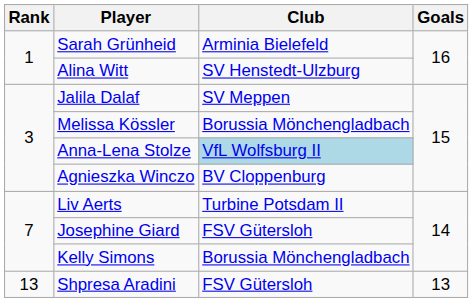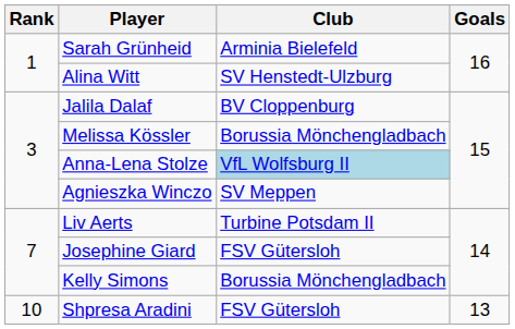 <table class="wikitable" style="text-align:center">
 <tr>
 <th>Rank</th>
 <th>Player</th>
 <th>Club</th>
 <th>Goals</th>
 </tr>
 <tr>
 <td rowspan=2>1</td>
 <td align="left"> <a href='#'>Sarah Grünheid</a></td>
 <td align="left"><a href='#'>Arminia Bielefeld</a></td>
 <td rowspan=2>16</td>
 </tr>
 <tr>
 <td align="left"> <a href='#'>Alina Witt</a></td>
 <td align="left"><a href='#'>SV Henstedt-Ulzburg</a></td>
 </tr>
 <tr>
 <td rowspan=4>3</td>
 <td align="left"> <a href='#'>Jalila Dalaf</a></td>
-<td align="left"><a href='#'>SV Meppen</a></td>
+<td align="left"><a href='#'>BV Cloppenburg</a></td>
 <td rowspan=4>15</td>
 </tr>
 <tr>
 <td align="left"> <a href='#'>Melissa Kössler</a></td>
 <td align="left"><a href='#'>Borussia Mönchengladbach</a></td>
 </tr>
 <tr>
 <td align="left"> <a href='#'>Anna-Lena Stolze</a></td>
 <td align="left" style="background: lightblue;"><a href='#'>VfL Wolfsburg II</a></td>
 </tr>
 <tr>
 <td align="left"> <a href='#'>Agnieszka Winczo</a></td>
-<td align="left"><a href='#'>BV Cloppenburg</a></td>
+<td align="left"><a href='#'>SV Meppen</a></td>
 </tr>
 <tr>
 <td rowspan=3>7</td>
 <td align="left"> <a href='#'>Liv Aerts</a></td>
 <td align="left"><a href='#'>Turbine Potsdam II</a></td>
 <td rowspan=3>14</td>
 </tr>
 <tr>
 <td align="left"> <a href='#'>Josephine Giard</a></td>
 <td align="left"><a href='#'>FSV Gütersloh</a></td>
 </tr>
 <tr>
 <td align="left"> <a href='#'>Kelly Simons</a></td>
 <td align="left"><a href='#'>Borussia Mönchengladbach</a></td>
 </tr>
 <tr>
-<td>13</td>
+<td>10</td>
 <td align="left"> <a href='#'>Shpresa Aradini</a></td>
 <td align="left"><a href='#'>FSV Gütersloh</a></td>
 <td>13</td>
 </tr>
 </table>
